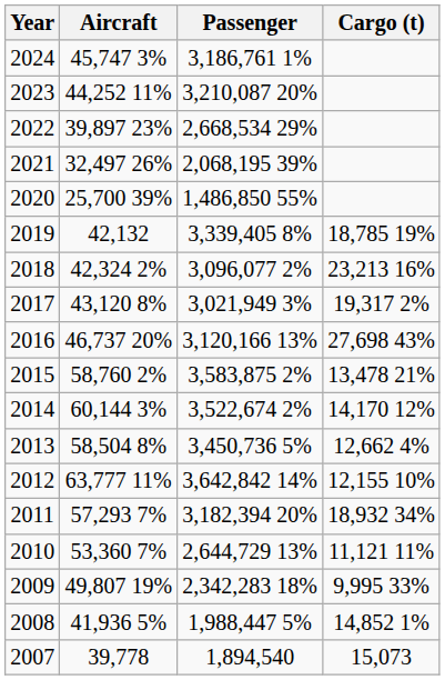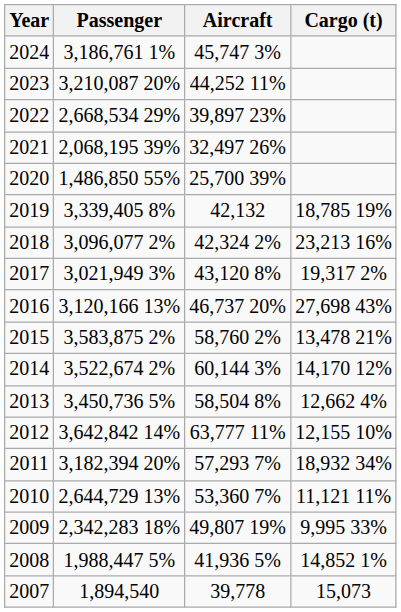 <table class="wikitable">
 <tr>
 <th>Year</th>
+<th style="text-align:center;">Passenger</th>
 <th>Aircraft</th>
-<th style="text-align:center;">Passenger</th>
 <th>Cargo (t)</th>
 </tr>
 <tr style="text-align:center;">
 <td>2024</td>
+<td style="text-align:center;">3,186,761  1%</td>
 <td>45,747  3%</td>
-<td style="text-align:center;">3,186,761  1%</td>
 <td></td>
 </tr>
 <tr style="text-align:center;">
 <td>2023</td>
+<td style="text-align:center;">3,210,087  20%</td>
 <td>44,252  11%</td>
-<td style="text-align:center;">3,210,087  20%</td>
 <td></td>
 </tr>
 <tr style="text-align:center;">
 <td>2022</td>
+<td style="text-align:center;">2,668,534  29%</td>
 <td>39,897  23%</td>
-<td style="text-align:center;">2,668,534  29%</td>
 <td></td>
 </tr>
 <tr style="text-align:center;">
 <td>2021</td>
+<td style="text-align:center;">2,068,195  39%</td>
 <td>32,497  26%</td>
-<td style="text-align:center;">2,068,195  39%</td>
 <td></td>
 </tr>
 <tr style="text-align:center;">
 <td>2020</td>
+<td style="text-align:center;">1,486,850  55%</td>
 <td>25,700  39%</td>
-<td style="text-align:center;">1,486,850  55%</td>
 <td></td>
 </tr>
 <tr style="text-align:center;">
 <td>2019</td>
+<td style="text-align:center;">3,339,405  8%</td>
 <td>42,132 </td>
-<td style="text-align:center;">3,339,405  8%</td>
 <td>18,785  19%</td>
 </tr>
 <tr style="text-align:center;">
 <td>2018</td>
+<td style="text-align:center;">3,096,077  2%</td>
 <td>42,324  2%</td>
-<td style="text-align:center;">3,096,077  2%</td>
 <td>23,213  16%</td>
 </tr>
 <tr style="text-align:center;">
 <td>2017</td>
+<td style="text-align:center;">3,021,949  3%</td>
 <td>43,120  8%</td>
-<td style="text-align:center;">3,021,949  3%</td>
 <td>19,317  2%</td>
 </tr>
 <tr style="text-align:center;">
 <td>2016</td>
+<td style="text-align:center;">3,120,166  13%</td>
 <td>46,737  20%</td>
-<td style="text-align:center;">3,120,166  13%</td>
 <td>27,698  43%</td>
 </tr>
 <tr style="text-align:center;">
 <td>2015</td>
+<td style="text-align:center;">3,583,875  2%</td>
 <td>58,760  2%</td>
-<td style="text-align:center;">3,583,875  2%</td>
 <td>13,478  21%</td>
 </tr>
 <tr style="text-align:center;">
 <td>2014</td>
+<td style="text-align:center;">3,522,674  2%</td>
 <td>60,144  3%</td>
-<td style="text-align:center;">3,522,674  2%</td>
 <td>14,170  12%</td>
 </tr>
 <tr style="text-align:center;">
 <td>2013</td>
+<td style="text-align:center;">3,450,736  5%</td>
 <td>58,504  8%</td>
-<td style="text-align:center;">3,450,736  5%</td>
 <td>12,662  4%</td>
 </tr>
 <tr style="text-align:center;">
 <td>2012</td>
+<td style="text-align:center;">3,642,842  14%</td>
 <td>63,777  11%</td>
-<td style="text-align:center;">3,642,842  14%</td>
 <td>12,155  10%</td>
 </tr>
 <tr style="text-align:center;">
 <td>2011</td>
+<td style="text-align:center;">3,182,394  20%</td>
 <td>57,293  7%</td>
-<td style="text-align:center;">3,182,394  20%</td>
 <td>18,932  34%</td>
 </tr>
 <tr style="text-align:center;">
 <td>2010</td>
+<td style="text-align:center;">2,644,729  13%</td>
 <td>53,360  7%</td>
-<td style="text-align:center;">2,644,729  13%</td>
 <td>11,121  11%</td>
 </tr>
 <tr style="text-align:center;">
 <td>2009</td>
+<td style="text-align:center;">2,342,283  18%</td>
 <td>49,807  19%</td>
-<td style="text-align:center;">2,342,283  18%</td>
 <td>9,995  33%</td>
 </tr>
 <tr style="text-align:center;">
 <td>2008</td>
+<td style="text-align:center;">1,988,447  5%</td>
 <td>41,936  5%</td>
-<td style="text-align:center;">1,988,447  5%</td>
 <td>14,852  1%</td>
 </tr>
 <tr style="text-align:center;">
 <td>2007</td>
+<td style="text-align:center;">1,894,540</td>
 <td>39,778</td>
-<td style="text-align:center;">1,894,540</td>
 <td>15,073</td>
 </tr>
 </table>
